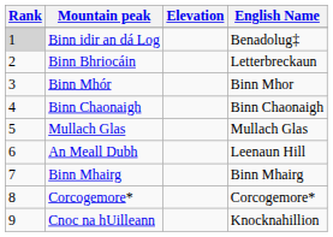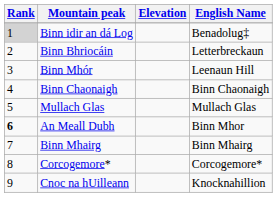 <table class="wikitable sortable" style="text-align:left;">
 <tr>
 <th><a href='#'>Rank</a></th>
 <th><a href='#'>Mountain peak</a></th>
 <th><a href='#'>Elevation</a></th>
 <th><a href='#'>English Name</a></th>
 </tr>
 <tr>
 </tr>
 <tr valign="left">
 </tr>
 <tr>
 <td style="background: lightgrey;">1</td>
 <td><a href='#'>Binn idir an dá Log</a></td>
 <td></td>
 <td>Benadolug‡</td>
 </tr>
 <tr>
 <td>2</td>
 <td><a href='#'>Binn Bhriocáin</a></td>
 <td></td>
 <td>Letterbreckaun</td>
 </tr>
 <tr>
 <td>3</td>
 <td><a href='#'>Binn Mhór</a></td>
 <td></td>
-<td>Binn Mhor</td>
+<td>Leenaun Hill</td>
 </tr>
 <tr>
 <td>4</td>
 <td><a href='#'>Binn Chaonaigh</a></td>
 <td></td>
 <td>Binn Chaonaigh</td>
 </tr>
 <tr>
 <td>5</td>
 <td><a href='#'>Mullach Glas</a></td>
 <td></td>
 <td>Mullach Glas</td>
 </tr>
 <tr>
-<td>6</td>
+<td><strong>6</strong></td>
 <td><a href='#'>An Meall Dubh</a></td>
 <td></td>
-<td>Leenaun Hill</td>
+<td>Binn Mhor</td>
 </tr>
 <tr>
 <td>7</td>
 <td><a href='#'>Binn Mhairg</a></td>
 <td></td>
 <td>Binn Mhairg</td>
 </tr>
 <tr>
 <td>8</td>
 <td><a href='#'>Corcogemore</a>*</td>
 <td></td>
 <td>Corcogemore*</td>
 </tr>
 <tr>
 <td>9</td>
 <td><a href='#'>Cnoc na hUilleann</a></td>
 <td></td>
 <td>Knocknahillion</td>
 </tr>
 </table>
